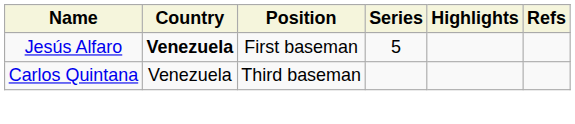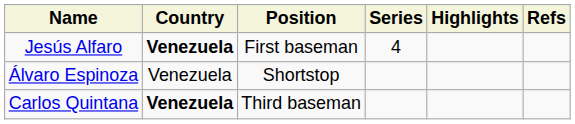 <table class="wikitable">
 <tr>
 <th style="background:#F5F5DC;">Name</th>
 <th style="background:#F5F5DC;">Country</th>
 <th style="background:#F5F5DC;">Position</th>
 <th style="background:#F5F5DC;">Series</th>
 <th style="background:#F5F5DC;">Highlights</th>
 <th style="background:#F5F5DC;">Refs</th>
 </tr>
 <tr align=center>
 <td><a href='#'>Jesús Alfaro</a></td>
 <td><strong> Venezuela</strong></td>
 <td>First baseman</td>
-<td>5</td>
+<td>4</td>
+<td></td>
+<td></td>
+</tr>
+<tr align=center>
+<td><a href='#'>Álvaro Espinoza</a></td>
+<td> Venezuela</td>
+<td>Shortstop</td>
+<td></td>
 <td></td>
 <td></td>
 </tr>
 <tr align=center>
 <td><a href='#'>Carlos Quintana</a></td>
-<td> Venezuela</td>
+<td><strong> Venezuela</strong></td>
 <td>Third baseman</td>
 <td></td>
 <td></td>
 <td></td>
 </tr>
 </table>
